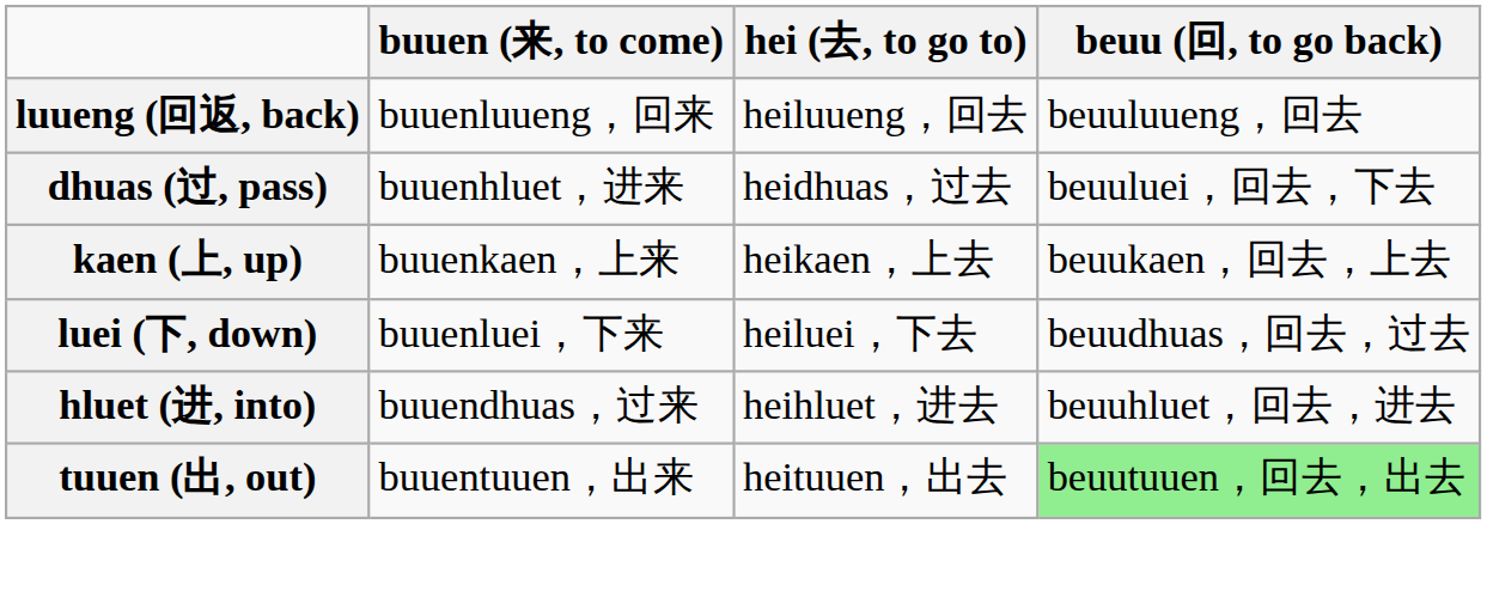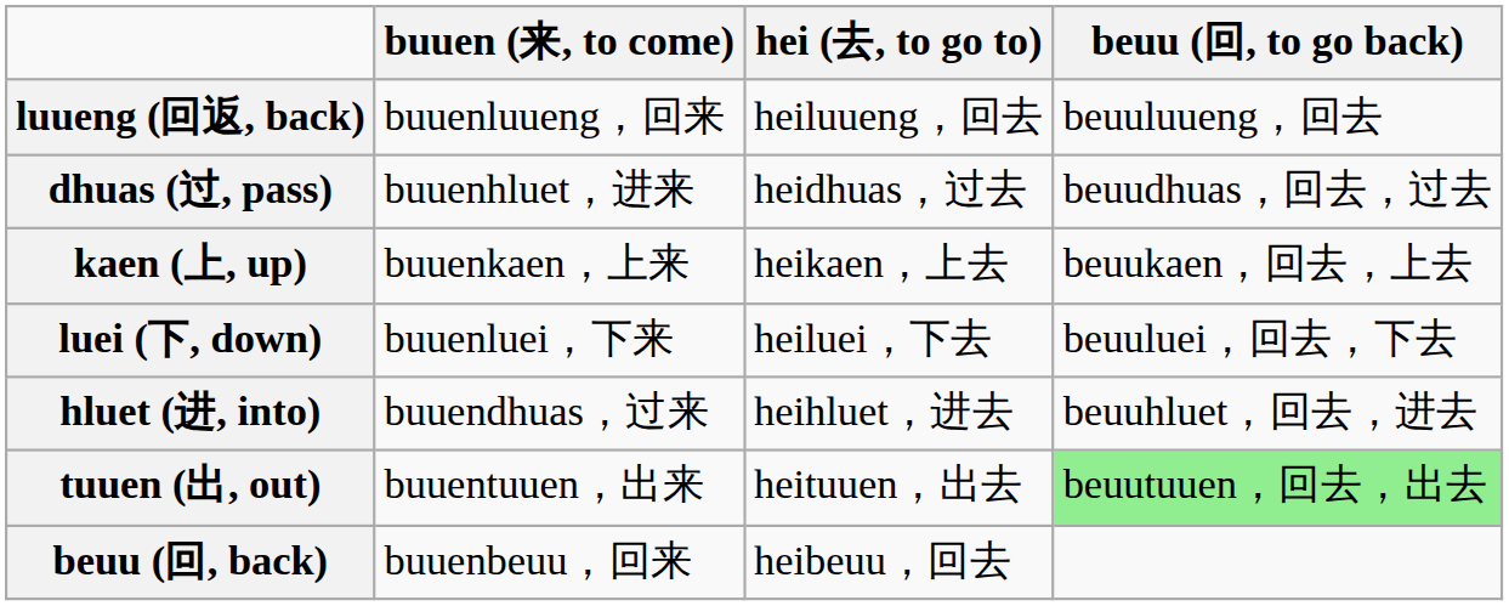 <table class="wikitable">
 <tr>
 <td></td>
 <th>buuen (来, to come)</th>
 <th>hei (去, to go to)</th>
 <th>beuu (回, to go back)</th>
 </tr>
 <tr>
 <th>luueng (回返, back)</th>
 <td>buuenluueng，回来</td>
 <td>heiluueng，回去</td>
 <td>beuuluueng，回去</td>
 </tr>
 <tr>
 <th>dhuas (过, pass)</th>
 <td>buuenhluet，进来</td>
 <td>heidhuas，过去</td>
-<td>beuuluei，回去，下去</td>
+<td>beuudhuas，回去，过去</td>
 </tr>
 <tr>
 <th>kaen (上, up)</th>
 <td>buuenkaen，上来</td>
 <td>heikaen，上去</td>
 <td>beuukaen，回去，上去</td>
 </tr>
 <tr>
 <th>luei (下, down)</th>
 <td>buuenluei，下来</td>
 <td>heiluei，下去</td>
-<td>beuudhuas，回去，过去</td>
+<td>beuuluei，回去，下去</td>
 </tr>
 <tr>
 <th>hluet (进, into)</th>
 <td>buuendhuas，过来</td>
 <td>heihluet，进去</td>
 <td>beuuhluet，回去，进去</td>
 </tr>
 <tr>
 <th>tuuen (出, out)</th>
 <td>buuentuuen，出来</td>
 <td>heituuen，出去</td>
 <td style="background: lightgreen;">beuutuuen，回去，出去</td>
 </tr>
+<tr>
+<th>beuu (回, back)</th>
+<td>buuenbeuu，回来</td>
+<td>heibeuu，回去</td>
+<td></td>
+</tr>
 </table>
